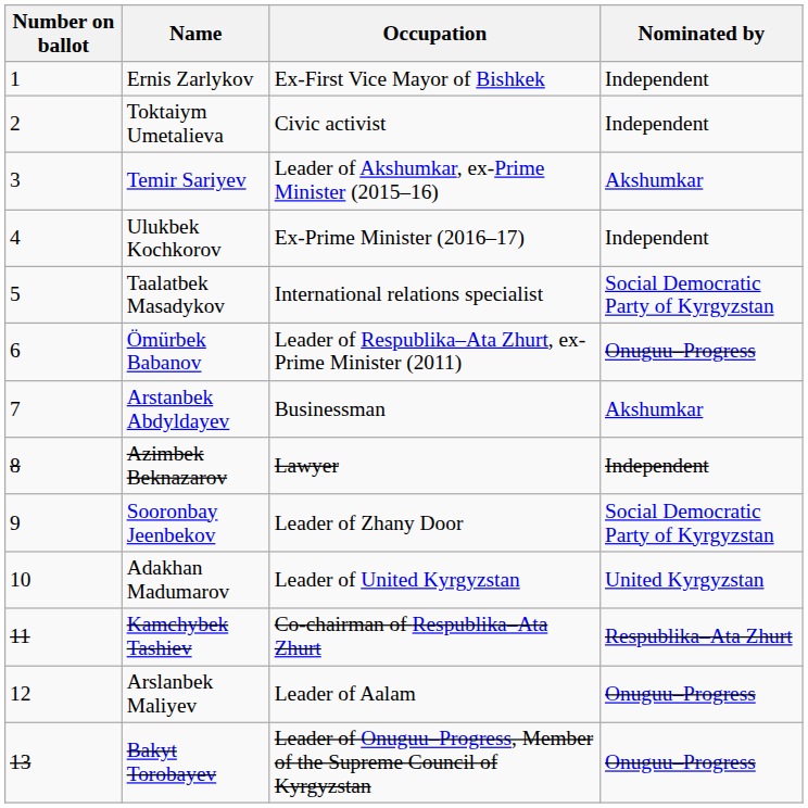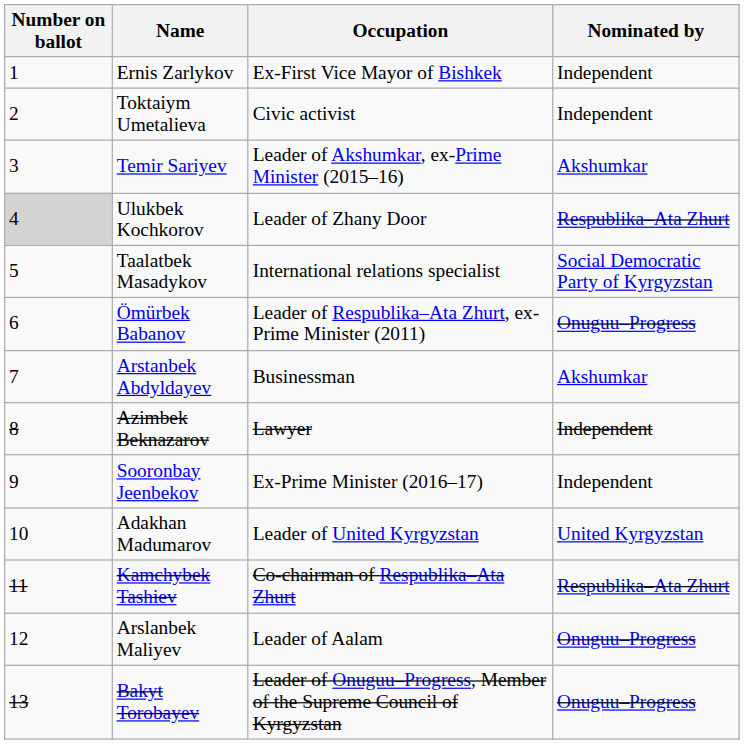 <table class="wikitable">
 <tr>
 <th>Number on ballot</th>
 <th>Name</th>
 <th>Occupation</th>
 <th>Nominated by</th>
 </tr>
 <tr>
 <td>1</td>
 <td>Ernis Zarlykov</td>
 <td>Ex-First Vice Mayor of <a href='#'>Bishkek</a></td>
 <td>Independent</td>
 </tr>
 <tr>
 <td>2</td>
 <td>Toktaiym Umetalieva</td>
 <td>Civic activist</td>
 <td>Independent</td>
 </tr>
 <tr>
 <td>3</td>
 <td><a href='#'>Temir Sariyev</a></td>
 <td>Leader of <a href='#'>Akshumkar</a>, ex-<a href='#'>Prime Minister</a> (2015–16)</td>
 <td><a href='#'>Akshumkar</a></td>
 </tr>
 <tr>
-<td>4</td>
+<td style="background: lightgrey;">4</td>
 <td>Ulukbek Kochkorov</td>
-<td>Ex-Prime Minister (2016–17)</td>
-<td>Independent</td>
+<td>Leader of Zhany Door</td>
+<td><s><a href='#'>Respublika–Ata Zhurt</a></s></td>
 </tr>
 <tr>
 <td>5</td>
 <td>Taalatbek Masadykov</td>
 <td>International relations specialist</td>
 <td><a href='#'>Social Democratic Party of Kyrgyzstan</a></td>
 </tr>
 <tr>
 <td>6</td>
 <td><a href='#'>Ömürbek Babanov</a></td>
 <td>Leader of <a href='#'>Respublika–Ata Zhurt</a>, ex-Prime Minister (2011)</td>
 <td><s><a href='#'>Onuguu–Progress</a></s></td>
 </tr>
 <tr>
 <td>7</td>
 <td><a href='#'>Arstanbek Abdyldayev</a></td>
 <td>Businessman</td>
 <td><a href='#'>Akshumkar</a></td>
 </tr>
 <tr>
 <td><s>8</s></td>
 <td><s>Azimbek Beknazarov</s></td>
 <td><s>Lawyer</s></td>
 <td><s>Independent</s></td>
 </tr>
 <tr>
 <td>9</td>
 <td><a href='#'>Sooronbay Jeenbekov</a></td>
-<td>Leader of Zhany Door</td>
-<td><a href='#'>Social Democratic Party of Kyrgyzstan</a></td>
+<td>Ex-Prime Minister (2016–17)</td>
+<td>Independent</td>
 </tr>
 <tr>
 <td>10</td>
 <td>Adakhan Madumarov</td>
 <td>Leader of <a href='#'>United Kyrgyzstan</a></td>
 <td><a href='#'>United Kyrgyzstan</a></td>
 </tr>
 <tr>
 <td><s>11</s></td>
 <td><s><a href='#'>Kamchybek Tashiev</a></s></td>
 <td><s>Co-chairman of <a href='#'>Respublika–Ata Zhurt</a></s></td>
 <td><s><a href='#'>Respublika–Ata Zhurt</a></s></td>
 </tr>
 <tr>
 <td>12</td>
 <td>Arslanbek Maliyev</td>
 <td>Leader of Aalam</td>
 <td><s><a href='#'>Onuguu–Progress</a></s></td>
 </tr>
 <tr>
 <td><s>13</s></td>
 <td><s><a href='#'>Bakyt Torobayev</a></s></td>
 <td><s>Leader of <a href='#'>Onuguu–Progress</a>, Member of the Supreme Council of Kyrgyzstan</s></td>
 <td><s><a href='#'>Onuguu–Progress</a></s></td>
 </tr>
 </table>
